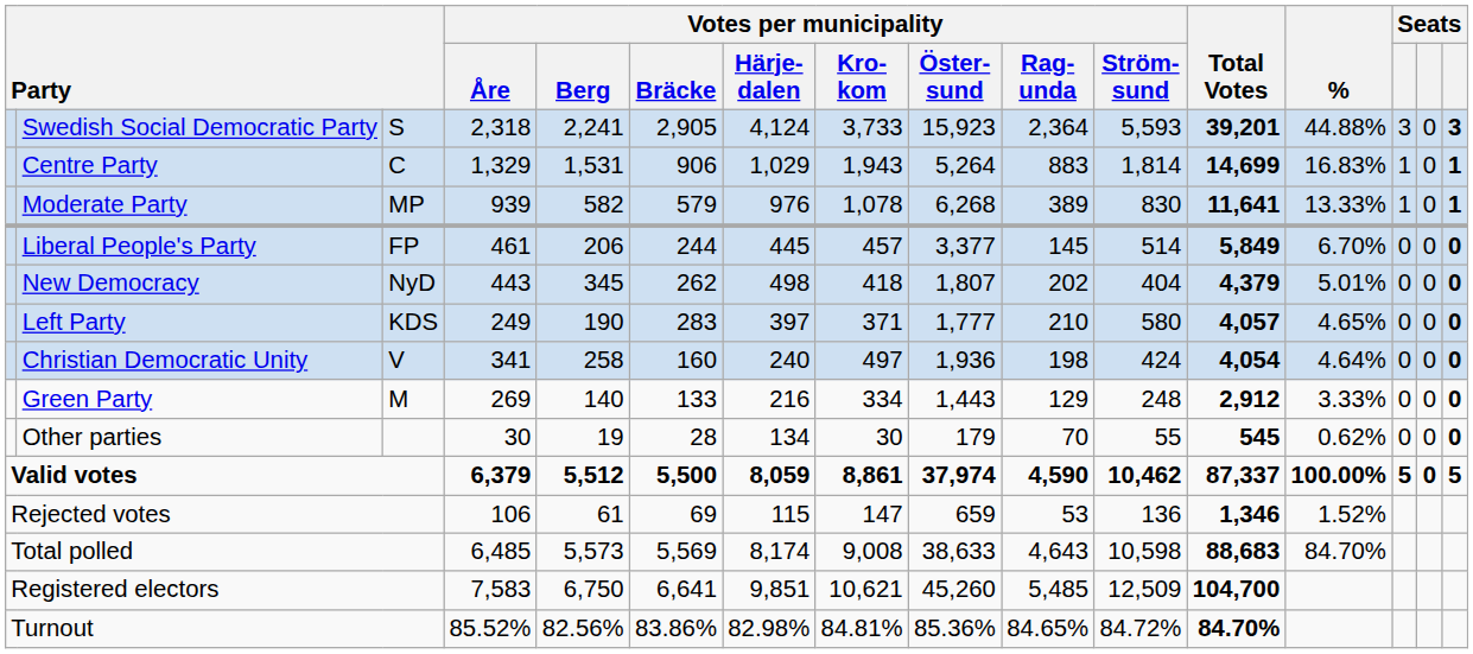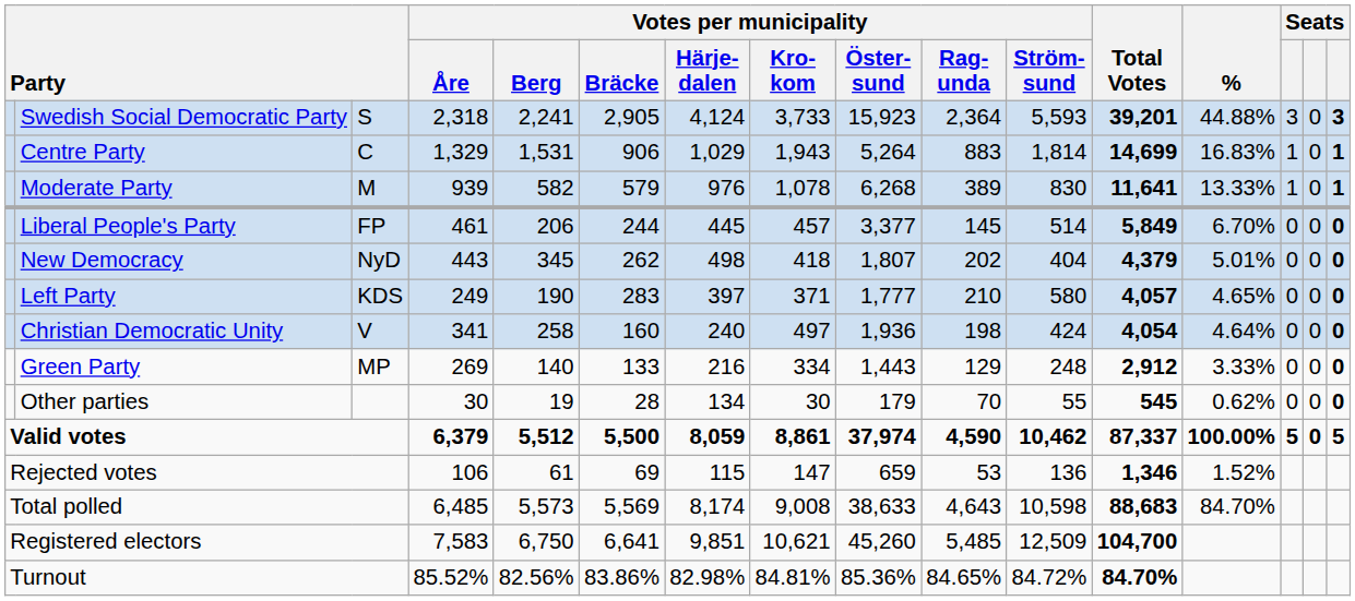 <table class="wikitable" border="1" style="text-align:right;">
 <tr>
 <th style="text-align:left;" valign=bottom rowspan=2 colspan=3>Party</th>
 <th colspan=8>Votes per municipality</th>
 <th align=center valign=bottom rowspan=2 width="50">Total Votes</th>
 <th align=center valign=bottom rowspan=2 width="50">%</th>
 <th colspan=3>Seats</th>
 </tr>
 <tr>
 <th align=center valign=bottom width="50"><a href='#'>Åre</a></th>
 <th align=center valign=bottom width="50"><a href='#'>Berg</a></th>
 <th align=center valign=bottom width="50"><a href='#'>Bräcke</a></th>
 <th align=center valign=bottom width="50"><a href='#'>Härje- dalen</a></th>
 <th align=center valign=bottom width="50"><a href='#'>Kro- kom</a></th>
 <th align=center valign=bottom width="50"><a href='#'>Öster- sund</a></th>
 <th align=center valign=bottom width="50"><a href='#'>Rag- unda</a></th>
 <th align=center valign=bottom width="50"><a href='#'>Ström- sund</a></th>
 <th align=center valign=bottom width="20"><small></small></th>
 <th align=center valign=bottom width="20"><small><a href='#'></a></small></th>
 <th align=center valign=bottom width="20"><small></small></th>
 </tr>
 <tr style="background:#CEE0F2;">
 <td></td>
 <td align=left style="white-space: nowrap;"><a href='#'>Swedish Social Democratic Party</a></td>
 <td align=left>S</td>
 <td>2,318</td>
 <td>2,241</td>
 <td>2,905</td>
 <td>4,124</td>
 <td>3,733</td>
 <td>15,923</td>
 <td>2,364</td>
 <td>5,593</td>
 <td><strong>39,201</strong></td>
 <td>44.88%</td>
 <td>3</td>
 <td>0</td>
 <td><strong>3</strong></td>
 </tr>
 <tr style="background:#CEE0F2;">
 <td></td>
 <td align=left><a href='#'>Centre Party</a></td>
 <td align=left>C</td>
 <td>1,329</td>
 <td>1,531</td>
 <td>906</td>
 <td>1,029</td>
 <td>1,943</td>
 <td>5,264</td>
 <td>883</td>
 <td>1,814</td>
 <td><strong>14,699</strong></td>
 <td>16.83%</td>
 <td>1</td>
 <td>0</td>
 <td><strong>1</strong></td>
 </tr>
 <tr style="background:#CEE0F2;">
 <td></td>
 <td align=left><a href='#'>Moderate Party</a></td>
-<td align=left>MP</td>
+<td align=left>M</td>
 <td>939</td>
 <td>582</td>
 <td>579</td>
 <td>976</td>
 <td>1,078</td>
 <td>6,268</td>
 <td>389</td>
 <td>830</td>
 <td><strong>11,641</strong></td>
 <td>13.33%</td>
 <td>1</td>
 <td>0</td>
 <td><strong>1</strong></td>
 </tr>
 <tr style="background:#CEE0F2; border-top:3px solid darkgray;">
 <td></td>
 <td align=left><a href='#'>Liberal People's Party</a></td>
 <td align=left>FP</td>
 <td>461</td>
 <td>206</td>
 <td>244</td>
 <td>445</td>
 <td>457</td>
 <td>3,377</td>
 <td>145</td>
 <td>514</td>
 <td><strong>5,849</strong></td>
 <td>6.70%</td>
 <td>0</td>
 <td>0</td>
 <td><strong>0</strong></td>
 </tr>
 <tr style="background:#CEE0F2;">
 <td></td>
 <td align=left><a href='#'>New Democracy</a></td>
 <td align=left>NyD</td>
 <td>443</td>
 <td>345</td>
 <td>262</td>
 <td>498</td>
 <td>418</td>
 <td>1,807</td>
 <td>202</td>
 <td>404</td>
 <td><strong>4,379</strong></td>
 <td>5.01%</td>
 <td>0</td>
 <td>0</td>
 <td><strong>0</strong></td>
 </tr>
 <tr style="background:#CEE0F2;">
 <td></td>
 <td align=left><a href='#'>Left Party</a></td>
 <td align=left>KDS</td>
 <td>249</td>
 <td>190</td>
 <td>283</td>
 <td>397</td>
 <td>371</td>
 <td>1,777</td>
 <td>210</td>
 <td>580</td>
 <td><strong>4,057</strong></td>
 <td>4.65%</td>
 <td>0</td>
 <td>0</td>
 <td><strong>0</strong></td>
 </tr>
 <tr style="background:#CEE0F2;">
 <td></td>
 <td align=left><a href='#'>Christian Democratic Unity</a></td>
 <td align=left>V</td>
 <td>341</td>
 <td>258</td>
 <td>160</td>
 <td>240</td>
 <td>497</td>
 <td>1,936</td>
 <td>198</td>
 <td>424</td>
 <td><strong>4,054</strong></td>
 <td>4.64%</td>
 <td>0</td>
 <td>0</td>
 <td><strong>0</strong></td>
 </tr>
 <tr>
 <td></td>
 <td align=left><a href='#'>Green Party</a></td>
-<td align=left>M</td>
+<td align=left>MP</td>
 <td>269</td>
 <td>140</td>
 <td>133</td>
 <td>216</td>
 <td>334</td>
 <td>1,443</td>
 <td>129</td>
 <td>248</td>
 <td><strong>2,912</strong></td>
 <td>3.33%</td>
 <td>0</td>
 <td>0</td>
 <td><strong>0</strong></td>
 </tr>
 <tr>
 <td></td>
 <td align=left>Other parties</td>
 <td></td>
 <td>30</td>
 <td>19</td>
 <td>28</td>
 <td>134</td>
 <td>30</td>
 <td>179</td>
 <td>70</td>
 <td>55</td>
 <td><strong>545</strong></td>
 <td>0.62%</td>
 <td>0</td>
 <td>0</td>
 <td><strong>0</strong></td>
 </tr>
 <tr style="font-weight:bold">
 <td align=left colspan=3>Valid votes</td>
 <td>6,379</td>
 <td>5,512</td>
 <td>5,500</td>
 <td>8,059</td>
 <td>8,861</td>
 <td>37,974</td>
 <td>4,590</td>
 <td>10,462</td>
 <td>87,337</td>
 <td>100.00%</td>
 <td>5</td>
 <td>0</td>
 <td>5</td>
 </tr>
 <tr>
 <td align=left colspan=3>Rejected votes</td>
 <td>106</td>
 <td>61</td>
 <td>69</td>
 <td>115</td>
 <td>147</td>
 <td>659</td>
 <td>53</td>
 <td>136</td>
 <td><strong>1,346</strong></td>
 <td>1.52%</td>
 <td></td>
 <td></td>
 <td></td>
 </tr>
 <tr>
 <td align=left colspan=3>Total polled</td>
 <td>6,485</td>
 <td>5,573</td>
 <td>5,569</td>
 <td>8,174</td>
 <td>9,008</td>
 <td>38,633</td>
 <td>4,643</td>
 <td>10,598</td>
 <td><strong>88,683</strong></td>
 <td>84.70%</td>
 <td></td>
 <td></td>
 <td></td>
 </tr>
 <tr>
 <td align=left colspan=3>Registered electors</td>
 <td>7,583</td>
 <td>6,750</td>
 <td>6,641</td>
 <td>9,851</td>
 <td>10,621</td>
 <td>45,260</td>
 <td>5,485</td>
 <td>12,509</td>
 <td><strong>104,700</strong></td>
 <td></td>
 <td></td>
 <td></td>
 <td></td>
 </tr>
 <tr>
 <td align=left colspan=3>Turnout</td>
 <td>85.52%</td>
 <td>82.56%</td>
 <td>83.86%</td>
 <td>82.98%</td>
 <td>84.81%</td>
 <td>85.36%</td>
 <td>84.65%</td>
 <td>84.72%</td>
 <td><strong>84.70%</strong></td>
 <td></td>
 <td></td>
 <td></td>
 <td></td>
 </tr>
 </table>
